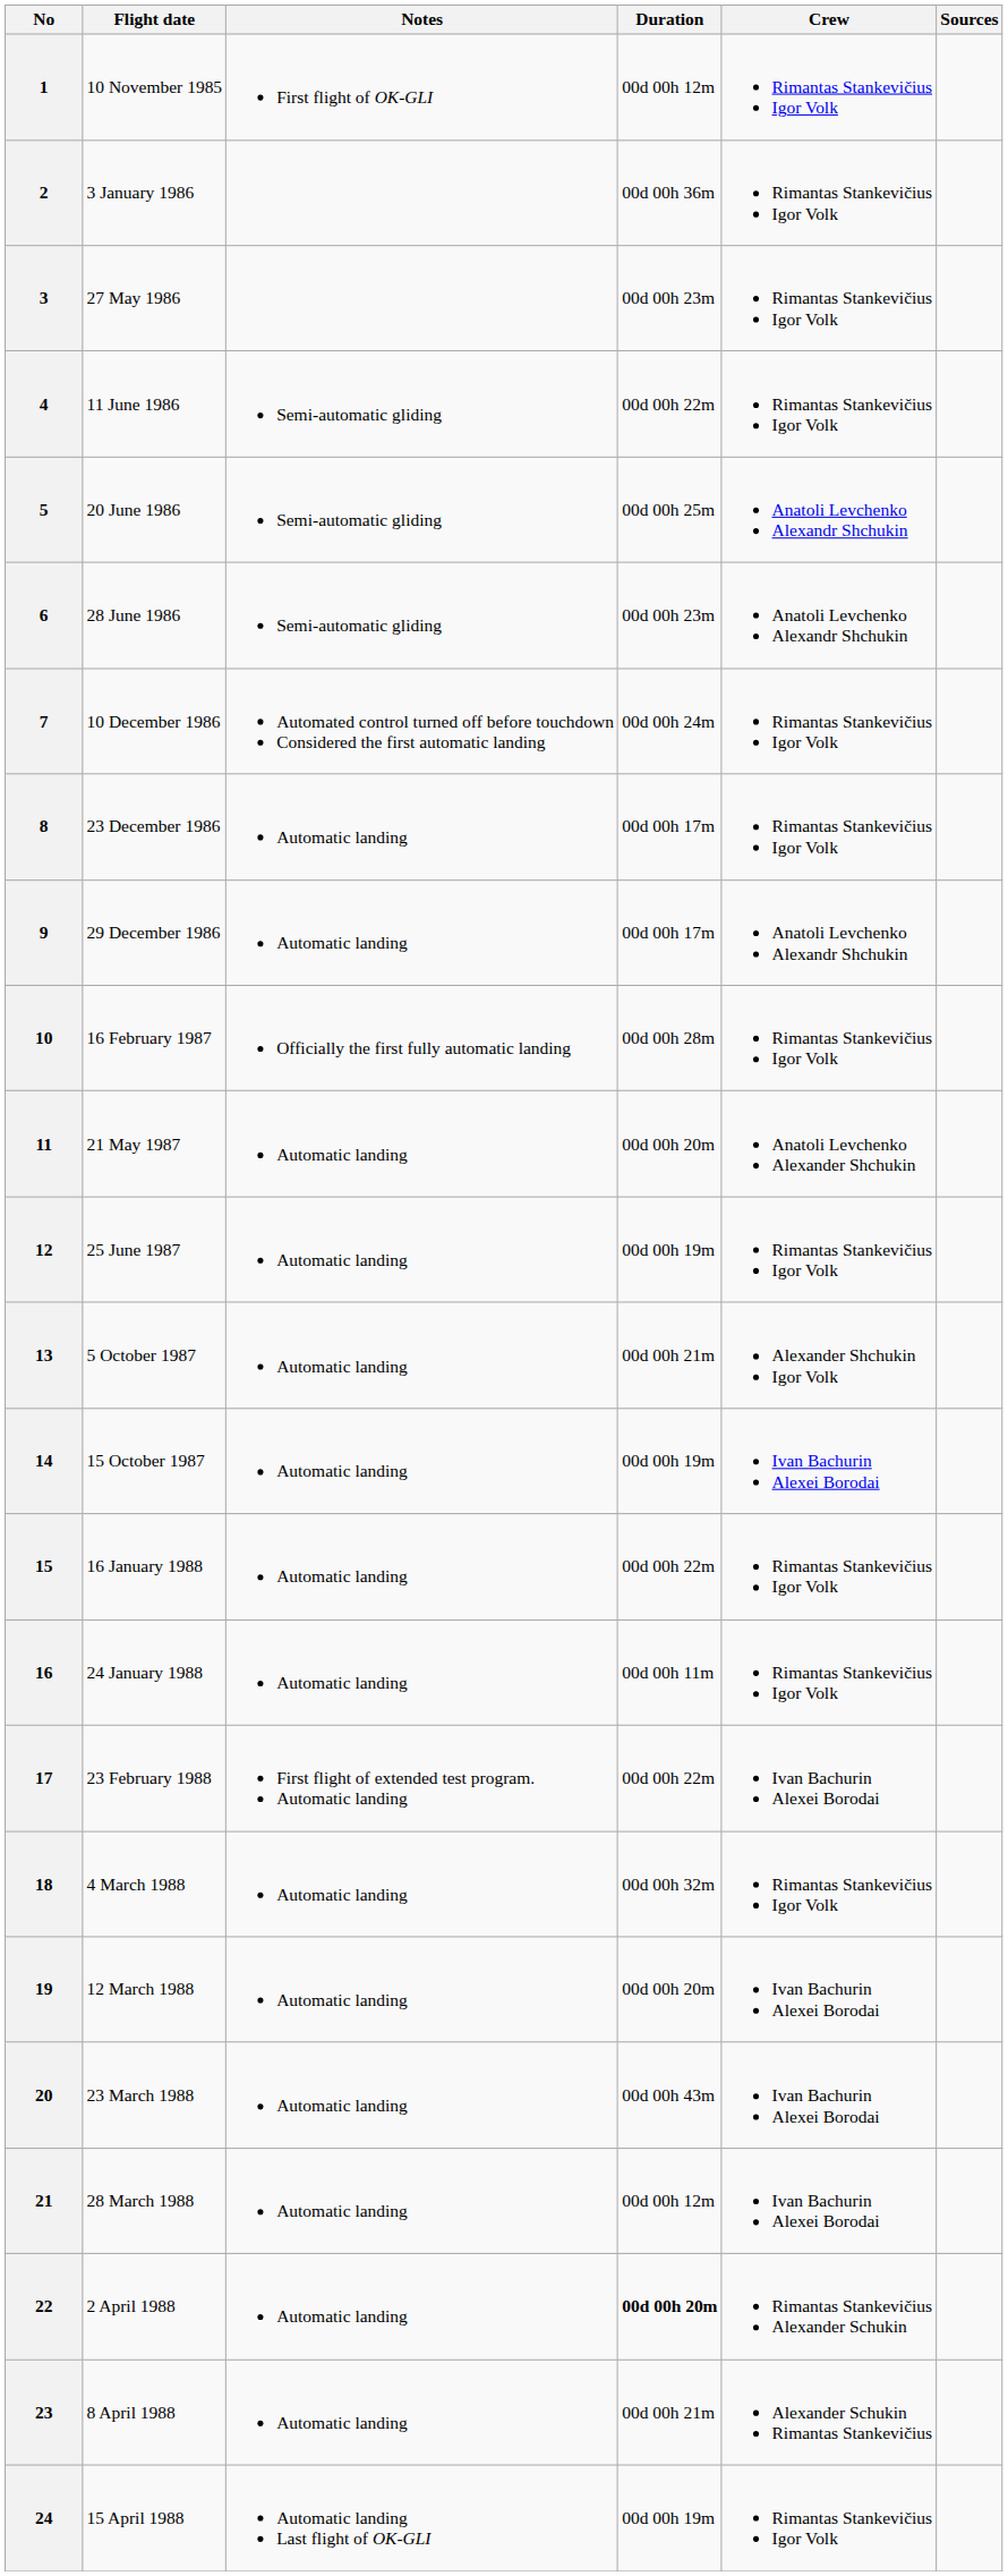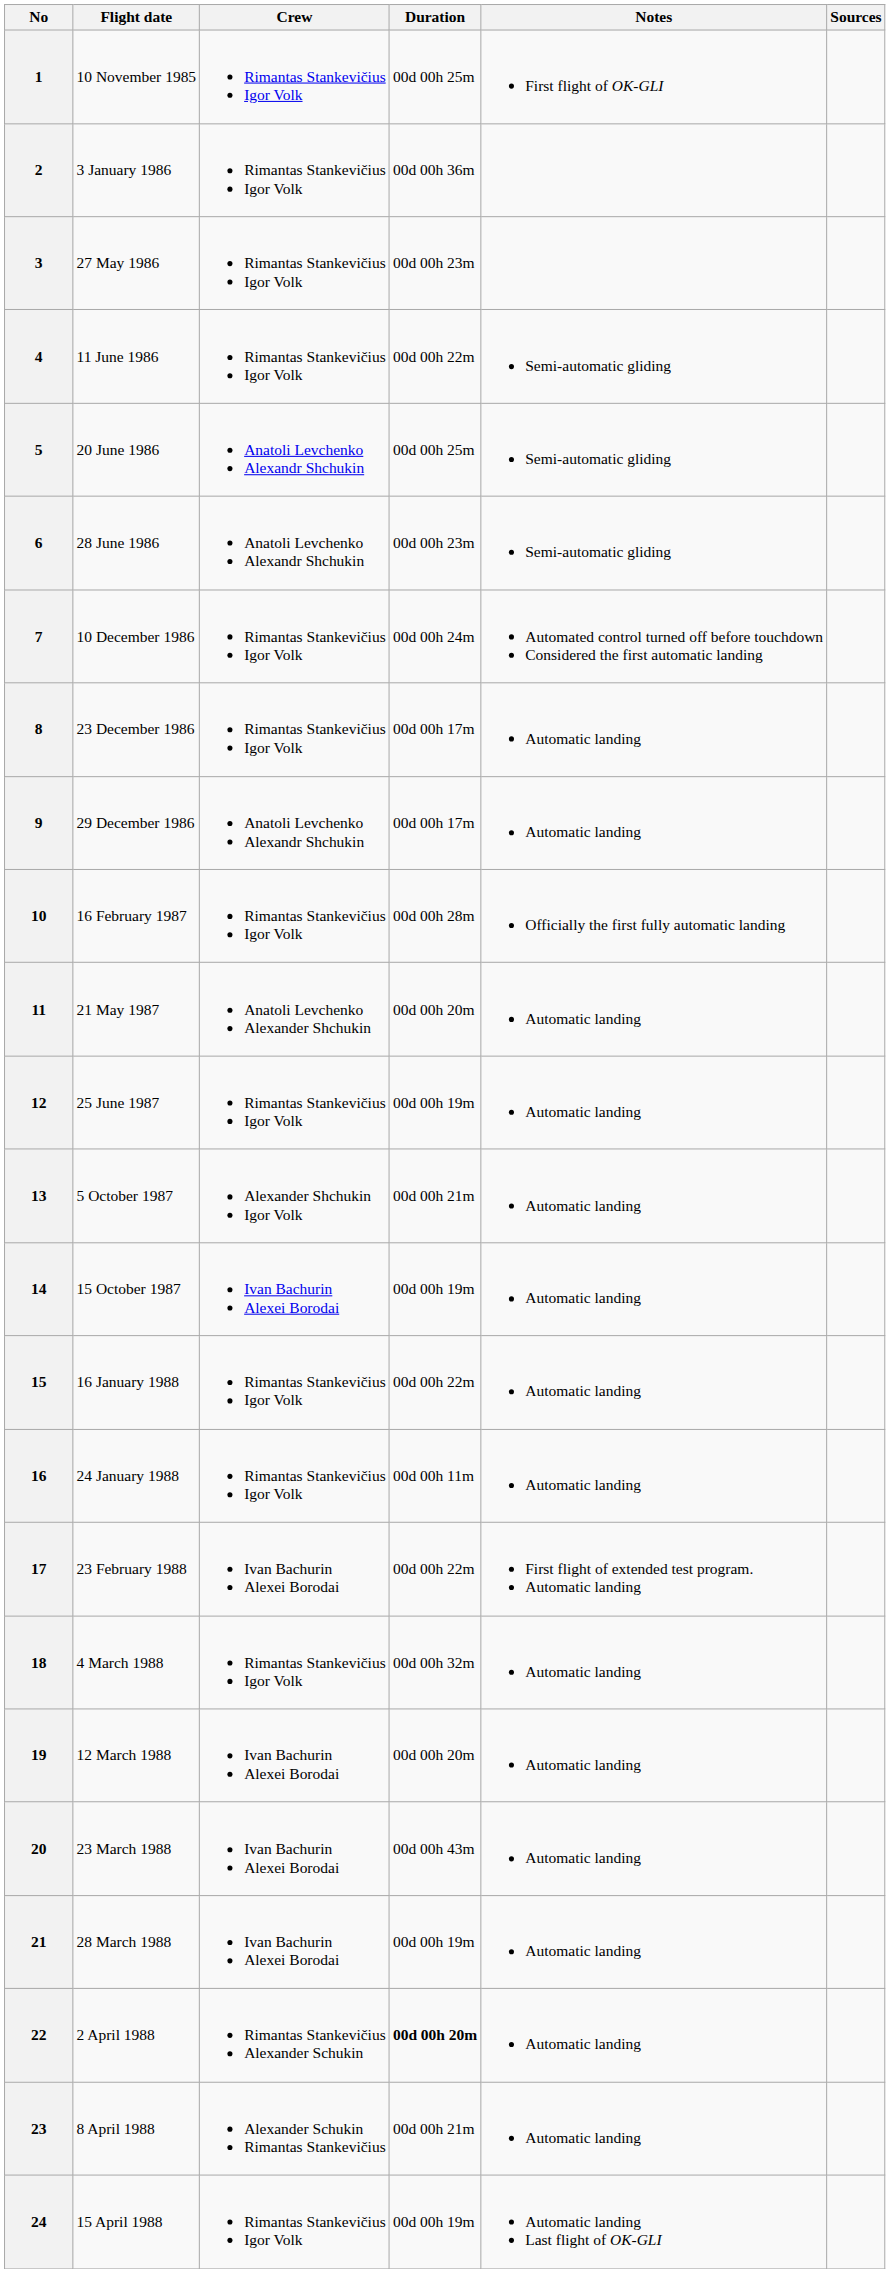 <table class="sortable wikitable sticky-header" style="font-size:95%;">
 <tr>
 <th scope="col" width="60">No</th>
 <th>Flight date</th>
+<th>Crew</th>
+<th>Duration</th>
 <th class="unsortable">Notes</th>
-<th>Duration</th>
-<th>Crew</th>
 <th class="unsortable">Sources</th>
 </tr>
 <tr>
 <th scope="row">1</th>
 <td>10 November 1985</td>
+<td><br><ul><li><a href='#'>Rimantas Stankevičius</a></li><li><a href='#'>Igor Volk</a></li></ul></td>
+<td>00d 00h 25m</td>
 <td><br><ul><li>First flight of <em>OK-GLI</em></li></ul></td>
-<td>00d 00h 12m</td>
-<td><br><ul><li><a href='#'>Rimantas Stankevičius</a></li><li><a href='#'>Igor Volk</a></li></ul></td>
 <td></td>
 </tr>
 <tr>
 <th scope="row">2</th>
 <td>3 January 1986</td>
+<td><br><ul><li>Rimantas Stankevičius</li><li>Igor Volk</li></ul></td>
+<td>00d 00h 36m</td>
 <td></td>
-<td>00d 00h 36m</td>
-<td><br><ul><li>Rimantas Stankevičius</li><li>Igor Volk</li></ul></td>
 <td></td>
 </tr>
 <tr>
 <th scope="row">3</th>
 <td>27 May 1986</td>
+<td><br><ul><li>Rimantas Stankevičius</li><li>Igor Volk</li></ul></td>
+<td>00d 00h 23m</td>
 <td></td>
-<td>00d 00h 23m</td>
-<td><br><ul><li>Rimantas Stankevičius</li><li>Igor Volk</li></ul></td>
 <td></td>
 </tr>
 <tr>
 <th scope="row">4</th>
 <td>11 June 1986</td>
+<td><br><ul><li>Rimantas Stankevičius</li><li>Igor Volk</li></ul></td>
+<td>00d 00h 22m</td>
 <td><br><ul><li>Semi-automatic gliding</li></ul></td>
-<td>00d 00h 22m</td>
-<td><br><ul><li>Rimantas Stankevičius</li><li>Igor Volk</li></ul></td>
 <td></td>
 </tr>
 <tr>
 <th scope="row">5</th>
 <td>20 June 1986</td>
+<td><br><ul><li><a href='#'>Anatoli Levchenko</a></li><li><a href='#'>Alexandr Shchukin</a></li></ul></td>
+<td>00d 00h 25m</td>
 <td><br><ul><li>Semi-automatic gliding</li></ul></td>
-<td>00d 00h 25m</td>
-<td><br><ul><li><a href='#'>Anatoli Levchenko</a></li><li><a href='#'>Alexandr Shchukin</a></li></ul></td>
 <td></td>
 </tr>
 <tr>
 <th scope="row">6</th>
 <td>28 June 1986</td>
+<td><br><ul><li>Anatoli Levchenko</li><li>Alexandr Shchukin</li></ul></td>
+<td>00d 00h 23m</td>
 <td><br><ul><li>Semi-automatic gliding</li></ul></td>
-<td>00d 00h 23m</td>
-<td><br><ul><li>Anatoli Levchenko</li><li>Alexandr Shchukin</li></ul></td>
 <td></td>
 </tr>
 <tr>
 <th scope="row">7</th>
 <td>10 December 1986</td>
+<td><br><ul><li>Rimantas Stankevičius</li><li>Igor Volk</li></ul></td>
+<td>00d 00h 24m</td>
 <td><br><ul><li>Automated control turned off before touchdown</li><li>Considered the first automatic landing</li></ul></td>
-<td>00d 00h 24m</td>
-<td><br><ul><li>Rimantas Stankevičius</li><li>Igor Volk</li></ul></td>
 <td></td>
 </tr>
 <tr>
 <th scope="row">8</th>
 <td>23 December 1986</td>
+<td><br><ul><li>Rimantas Stankevičius</li><li>Igor Volk</li></ul></td>
+<td>00d 00h 17m</td>
 <td><br><ul><li>Automatic landing</li></ul></td>
-<td>00d 00h 17m</td>
-<td><br><ul><li>Rimantas Stankevičius</li><li>Igor Volk</li></ul></td>
 <td></td>
 </tr>
 <tr>
 <th scope="row">9</th>
 <td>29 December 1986</td>
+<td><br><ul><li>Anatoli Levchenko</li><li>Alexandr Shchukin</li></ul></td>
+<td>00d 00h 17m</td>
 <td><br><ul><li>Automatic landing</li></ul></td>
-<td>00d 00h 17m</td>
-<td><br><ul><li>Anatoli Levchenko</li><li>Alexandr Shchukin</li></ul></td>
 <td></td>
 </tr>
 <tr>
 <th scope="row">10</th>
 <td>16 February 1987</td>
+<td><br><ul><li>Rimantas Stankevičius</li><li>Igor Volk</li></ul></td>
+<td>00d 00h 28m</td>
 <td><br><ul><li>Officially the first fully automatic landing</li></ul></td>
-<td>00d 00h 28m</td>
-<td><br><ul><li>Rimantas Stankevičius</li><li>Igor Volk</li></ul></td>
 <td></td>
 </tr>
 <tr>
 <th scope="row">11</th>
 <td>21 May 1987</td>
+<td><br><ul><li>Anatoli Levchenko</li><li>Alexander Shchukin</li></ul></td>
+<td>00d 00h 20m</td>
 <td><br><ul><li>Automatic landing</li></ul></td>
-<td>00d 00h 20m</td>
-<td><br><ul><li>Anatoli Levchenko</li><li>Alexander Shchukin</li></ul></td>
 <td></td>
 </tr>
 <tr>
 <th scope="row">12</th>
 <td>25 June 1987</td>
+<td><br><ul><li>Rimantas Stankevičius</li><li>Igor Volk</li></ul></td>
+<td>00d 00h 19m</td>
 <td><br><ul><li>Automatic landing</li></ul></td>
-<td>00d 00h 19m</td>
-<td><br><ul><li>Rimantas Stankevičius</li><li>Igor Volk</li></ul></td>
 <td></td>
 </tr>
 <tr>
 <th scope="row">13</th>
 <td>5 October 1987</td>
+<td><br><ul><li>Alexander Shchukin</li><li>Igor Volk</li></ul></td>
+<td>00d 00h 21m</td>
 <td><br><ul><li>Automatic landing</li></ul></td>
-<td>00d 00h 21m</td>
-<td><br><ul><li>Alexander Shchukin</li><li>Igor Volk</li></ul></td>
 <td></td>
 </tr>
 <tr>
 <th scope="row">14</th>
 <td>15 October 1987</td>
+<td><br><ul><li><a href='#'>Ivan Bachurin</a></li><li><a href='#'>Alexei Borodai</a></li></ul></td>
+<td>00d 00h 19m</td>
 <td><br><ul><li>Automatic landing</li></ul></td>
-<td>00d 00h 19m</td>
-<td><br><ul><li><a href='#'>Ivan Bachurin</a></li><li><a href='#'>Alexei Borodai</a></li></ul></td>
 <td></td>
 </tr>
 <tr>
 <th scope="row">15</th>
 <td>16 January 1988</td>
+<td><br><ul><li>Rimantas Stankevičius</li><li>Igor Volk</li></ul></td>
+<td>00d 00h 22m</td>
 <td><br><ul><li>Automatic landing</li></ul></td>
-<td>00d 00h 22m</td>
-<td><br><ul><li>Rimantas Stankevičius</li><li>Igor Volk</li></ul></td>
 <td></td>
 </tr>
 <tr>
 <th scope="row">16</th>
 <td>24 January 1988</td>
+<td><br><ul><li>Rimantas Stankevičius</li><li>Igor Volk</li></ul></td>
+<td>00d 00h 11m</td>
 <td><br><ul><li>Automatic landing</li></ul></td>
-<td>00d 00h 11m</td>
-<td><br><ul><li>Rimantas Stankevičius</li><li>Igor Volk</li></ul></td>
 <td></td>
 </tr>
 <tr>
 <th scope="row">17</th>
 <td>23 February 1988</td>
+<td><br><ul><li>Ivan Bachurin</li><li>Alexei Borodai</li></ul></td>
+<td>00d 00h 22m</td>
 <td><br><ul><li>First flight of extended test program.</li><li>Automatic landing</li></ul></td>
-<td>00d 00h 22m</td>
-<td><br><ul><li>Ivan Bachurin</li><li>Alexei Borodai</li></ul></td>
 <td></td>
 </tr>
 <tr>
 <th scope="row">18</th>
 <td>4 March 1988</td>
+<td><br><ul><li>Rimantas Stankevičius</li><li>Igor Volk</li></ul></td>
+<td>00d 00h 32m</td>
 <td><br><ul><li>Automatic landing</li></ul></td>
-<td>00d 00h 32m</td>
-<td><br><ul><li>Rimantas Stankevičius</li><li>Igor Volk</li></ul></td>
 <td></td>
 </tr>
 <tr>
 <th scope="row">19</th>
 <td>12 March 1988</td>
+<td><br><ul><li>Ivan Bachurin</li><li>Alexei Borodai</li></ul></td>
+<td>00d 00h 20m</td>
 <td><br><ul><li>Automatic landing</li></ul></td>
-<td>00d 00h 20m</td>
-<td><br><ul><li>Ivan Bachurin</li><li>Alexei Borodai</li></ul></td>
 <td></td>
 </tr>
 <tr>
 <th scope="row">20</th>
 <td>23 March 1988</td>
+<td><br><ul><li>Ivan Bachurin</li><li>Alexei Borodai</li></ul></td>
+<td>00d 00h 43m</td>
 <td><br><ul><li>Automatic landing</li></ul></td>
-<td>00d 00h 43m</td>
-<td><br><ul><li>Ivan Bachurin</li><li>Alexei Borodai</li></ul></td>
 <td></td>
 </tr>
 <tr>
 <th scope="row">21</th>
 <td>28 March 1988</td>
+<td><br><ul><li>Ivan Bachurin</li><li>Alexei Borodai</li></ul></td>
+<td>00d 00h 19m</td>
 <td><br><ul><li>Automatic landing</li></ul></td>
-<td>00d 00h 12m</td>
-<td><br><ul><li>Ivan Bachurin</li><li>Alexei Borodai</li></ul></td>
 <td></td>
 </tr>
 <tr>
 <th scope="row">22</th>
 <td>2 April 1988</td>
+<td><br><ul><li>Rimantas Stankevičius</li><li>Alexander Schukin</li></ul></td>
+<td><strong>00d 00h 20m</strong></td>
 <td><br><ul><li>Automatic landing</li></ul></td>
-<td><strong>00d 00h 20m</strong></td>
-<td><br><ul><li>Rimantas Stankevičius</li><li>Alexander Schukin</li></ul></td>
 <td></td>
 </tr>
 <tr>
 <th scope="row">23</th>
 <td>8 April 1988</td>
+<td><br><ul><li>Alexander Schukin</li><li>Rimantas Stankevičius</li></ul></td>
+<td>00d 00h 21m</td>
 <td><br><ul><li>Automatic landing</li></ul></td>
-<td>00d 00h 21m</td>
-<td><br><ul><li>Alexander Schukin</li><li>Rimantas Stankevičius</li></ul></td>
 <td></td>
 </tr>
 <tr>
 <th scope="row">24</th>
 <td>15 April 1988</td>
+<td><br><ul><li>Rimantas Stankevičius</li><li>Igor Volk</li></ul></td>
+<td>00d 00h 19m</td>
 <td><br><ul><li>Automatic landing</li><li>Last flight of <em>OK-GLI</em></li></ul></td>
-<td>00d 00h 19m</td>
-<td><br><ul><li>Rimantas Stankevičius</li><li>Igor Volk</li></ul></td>
 <td></td>
 </tr>
 </table>
